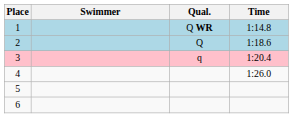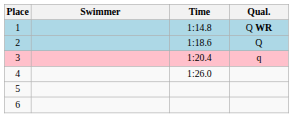 <table class=wikitable style="text-align:center">
 <tr>
 <th>Place</th>
 <th width=220>Swimmer</th>
+<th width=90>Time</th>
 <th width=90>Qual.</th>
-<th width=90>Time</th>
 </tr>
 <tr bgcolor=lightblue>
 <td>1</td>
 <td align=left></td>
+<td>1:14.8</td>
 <td>Q <strong>WR</strong></td>
-<td>1:14.8</td>
 </tr>
 <tr bgcolor=lightblue>
 <td>2</td>
 <td align=left></td>
+<td>1:18.6</td>
 <td>Q</td>
-<td>1:18.6</td>
 </tr>
 <tr bgcolor=pink>
 <td>3</td>
 <td align=left></td>
+<td>1:20.4</td>
 <td>q</td>
-<td>1:20.4</td>
 </tr>
 <tr>
 <td>4</td>
 <td align=left></td>
+<td>1:26.0</td>
 <td></td>
-<td>1:26.0</td>
 </tr>
 <tr>
 <td>5</td>
 <td align=left></td>
 <td></td>
 <td></td>
 </tr>
 <tr>
 <td>6</td>
 <td align=left></td>
 <td></td>
 <td></td>
 </tr>
 </table>
